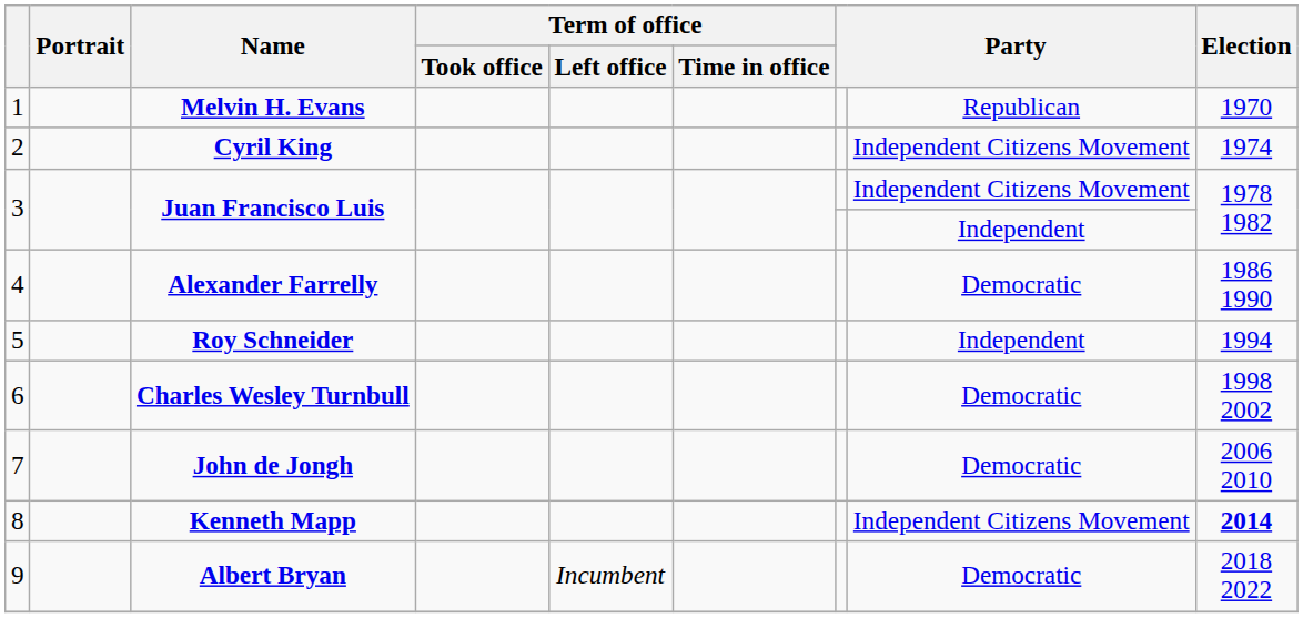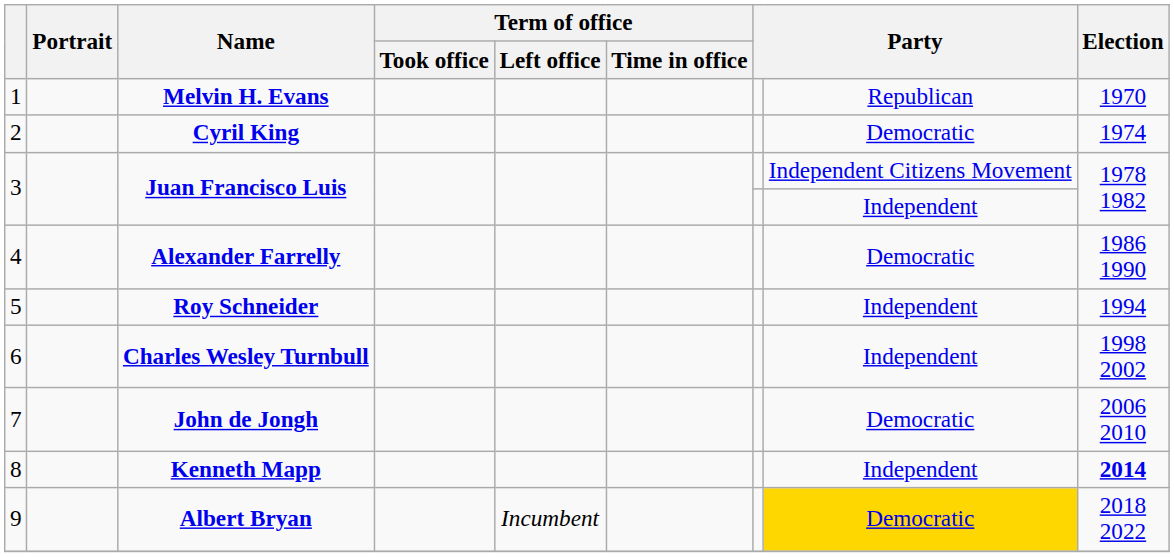 <table class="wikitable" style="text-align:center">
 <tr>
 <th rowspan=2></th>
 <th rowspan=2>Portrait</th>
 <th rowspan=2>Name<br></th>
 <th colspan=3>Term of office</th>
 <th colspan=2 rowspan=2>Party</th>
 <th rowspan=2>Election</th>
 </tr>
 <tr>
 <th>Took office</th>
 <th>Left office</th>
 <th>Time in office</th>
 </tr>
 <tr>
 <td>1</td>
 <td></td>
 <td><strong><a href='#'>Melvin H. Evans</a></strong><br></td>
 <td></td>
 <td></td>
 <td></td>
 <td bgcolor=></td>
 <td><a href='#'>Republican</a></td>
 <td><a href='#'>1970</a></td>
 </tr>
 <tr>
 <td>2</td>
 <td></td>
 <td><strong><a href='#'>Cyril King</a></strong><br></td>
 <td></td>
 <td></td>
 <td></td>
 <td bgcolor=></td>
-<td><a href='#'>Independent Citizens Movement</a></td>
+<td><a href='#'>Democratic</a></td>
 <td><a href='#'>1974</a></td>
 </tr>
 <tr>
 <td rowspan=2>3</td>
 <td rowspan=2></td>
 <td rowspan=2><strong><a href='#'>Juan Francisco Luis</a></strong><br></td>
 <td rowspan=2></td>
 <td rowspan=2></td>
 <td rowspan=2></td>
 <td bgcolor=></td>
 <td><a href='#'>Independent Citizens Movement</a><br></td>
 <td rowspan=2><a href='#'>1978</a><br><a href='#'>1982</a></td>
 </tr>
 <tr>
 <td bgcolor=></td>
 <td><a href='#'>Independent</a><br></td>
 </tr>
 <tr>
 <td>4</td>
 <td></td>
 <td><strong><a href='#'>Alexander Farrelly</a></strong><br></td>
 <td></td>
 <td></td>
 <td></td>
 <td bgcolor=></td>
 <td><a href='#'>Democratic</a></td>
 <td><a href='#'>1986</a><br><a href='#'>1990</a></td>
 </tr>
 <tr>
 <td>5</td>
 <td></td>
 <td><strong><a href='#'>Roy Schneider</a></strong><br></td>
 <td></td>
 <td></td>
 <td></td>
 <td bgcolor=></td>
 <td><a href='#'>Independent</a></td>
 <td><a href='#'>1994</a></td>
 </tr>
 <tr>
 <td>6</td>
 <td></td>
 <td><strong><a href='#'>Charles Wesley Turnbull</a></strong><br></td>
 <td></td>
 <td></td>
 <td></td>
 <td bgcolor=></td>
-<td><a href='#'>Democratic</a></td>
+<td><a href='#'>Independent</a></td>
 <td><a href='#'>1998</a><br><a href='#'>2002</a></td>
 </tr>
 <tr>
 <td>7</td>
 <td></td>
 <td><strong><a href='#'>John de Jongh</a></strong><br></td>
 <td></td>
 <td></td>
 <td></td>
 <td bgcolor=></td>
 <td><a href='#'>Democratic</a></td>
 <td><a href='#'>2006</a><br><a href='#'>2010</a></td>
 </tr>
 <tr>
 <td>8</td>
 <td></td>
 <td><strong><a href='#'>Kenneth Mapp</a></strong><br></td>
 <td></td>
 <td></td>
 <td></td>
 <td bgcolor=></td>
-<td><a href='#'>Independent Citizens Movement</a></td>
+<td><a href='#'>Independent</a></td>
 <td><strong><a href='#'>2014</a></strong></td>
 </tr>
 <tr>
 <td>9</td>
 <td></td>
 <td><strong><a href='#'>Albert Bryan</a></strong><br></td>
 <td></td>
 <td><em>Incumbent</em></td>
 <td></td>
 <td bgcolor=></td>
-<td><a href='#'>Democratic</a></td>
+<td style="background: gold;"><a href='#'>Democratic</a></td>
 <td><a href='#'>2018</a><br><a href='#'>2022</a></td>
 </tr>
 <tr>
 </tr>
 </table>
